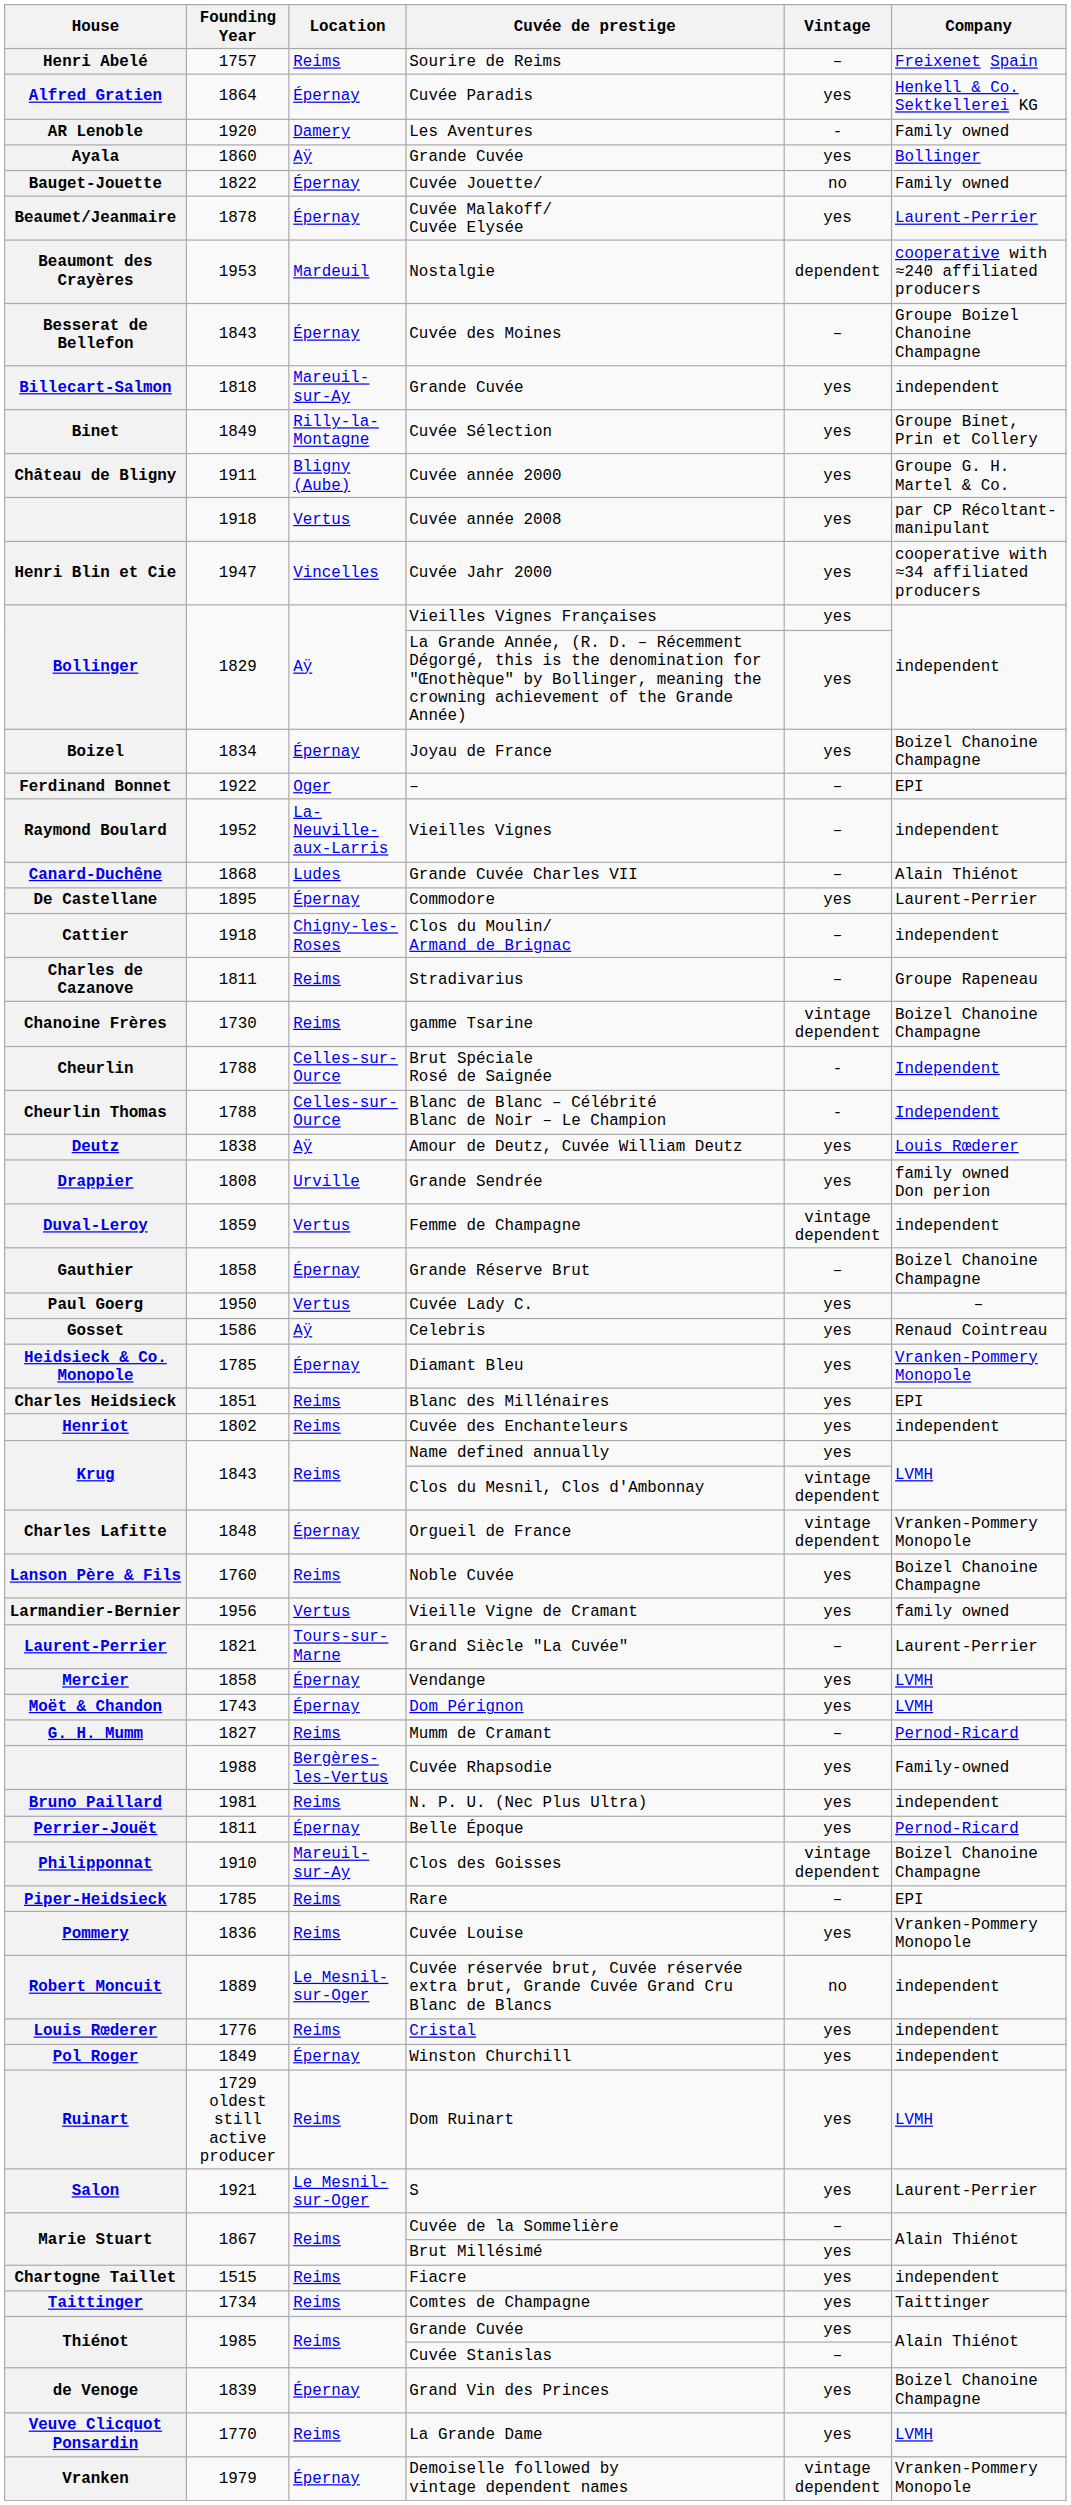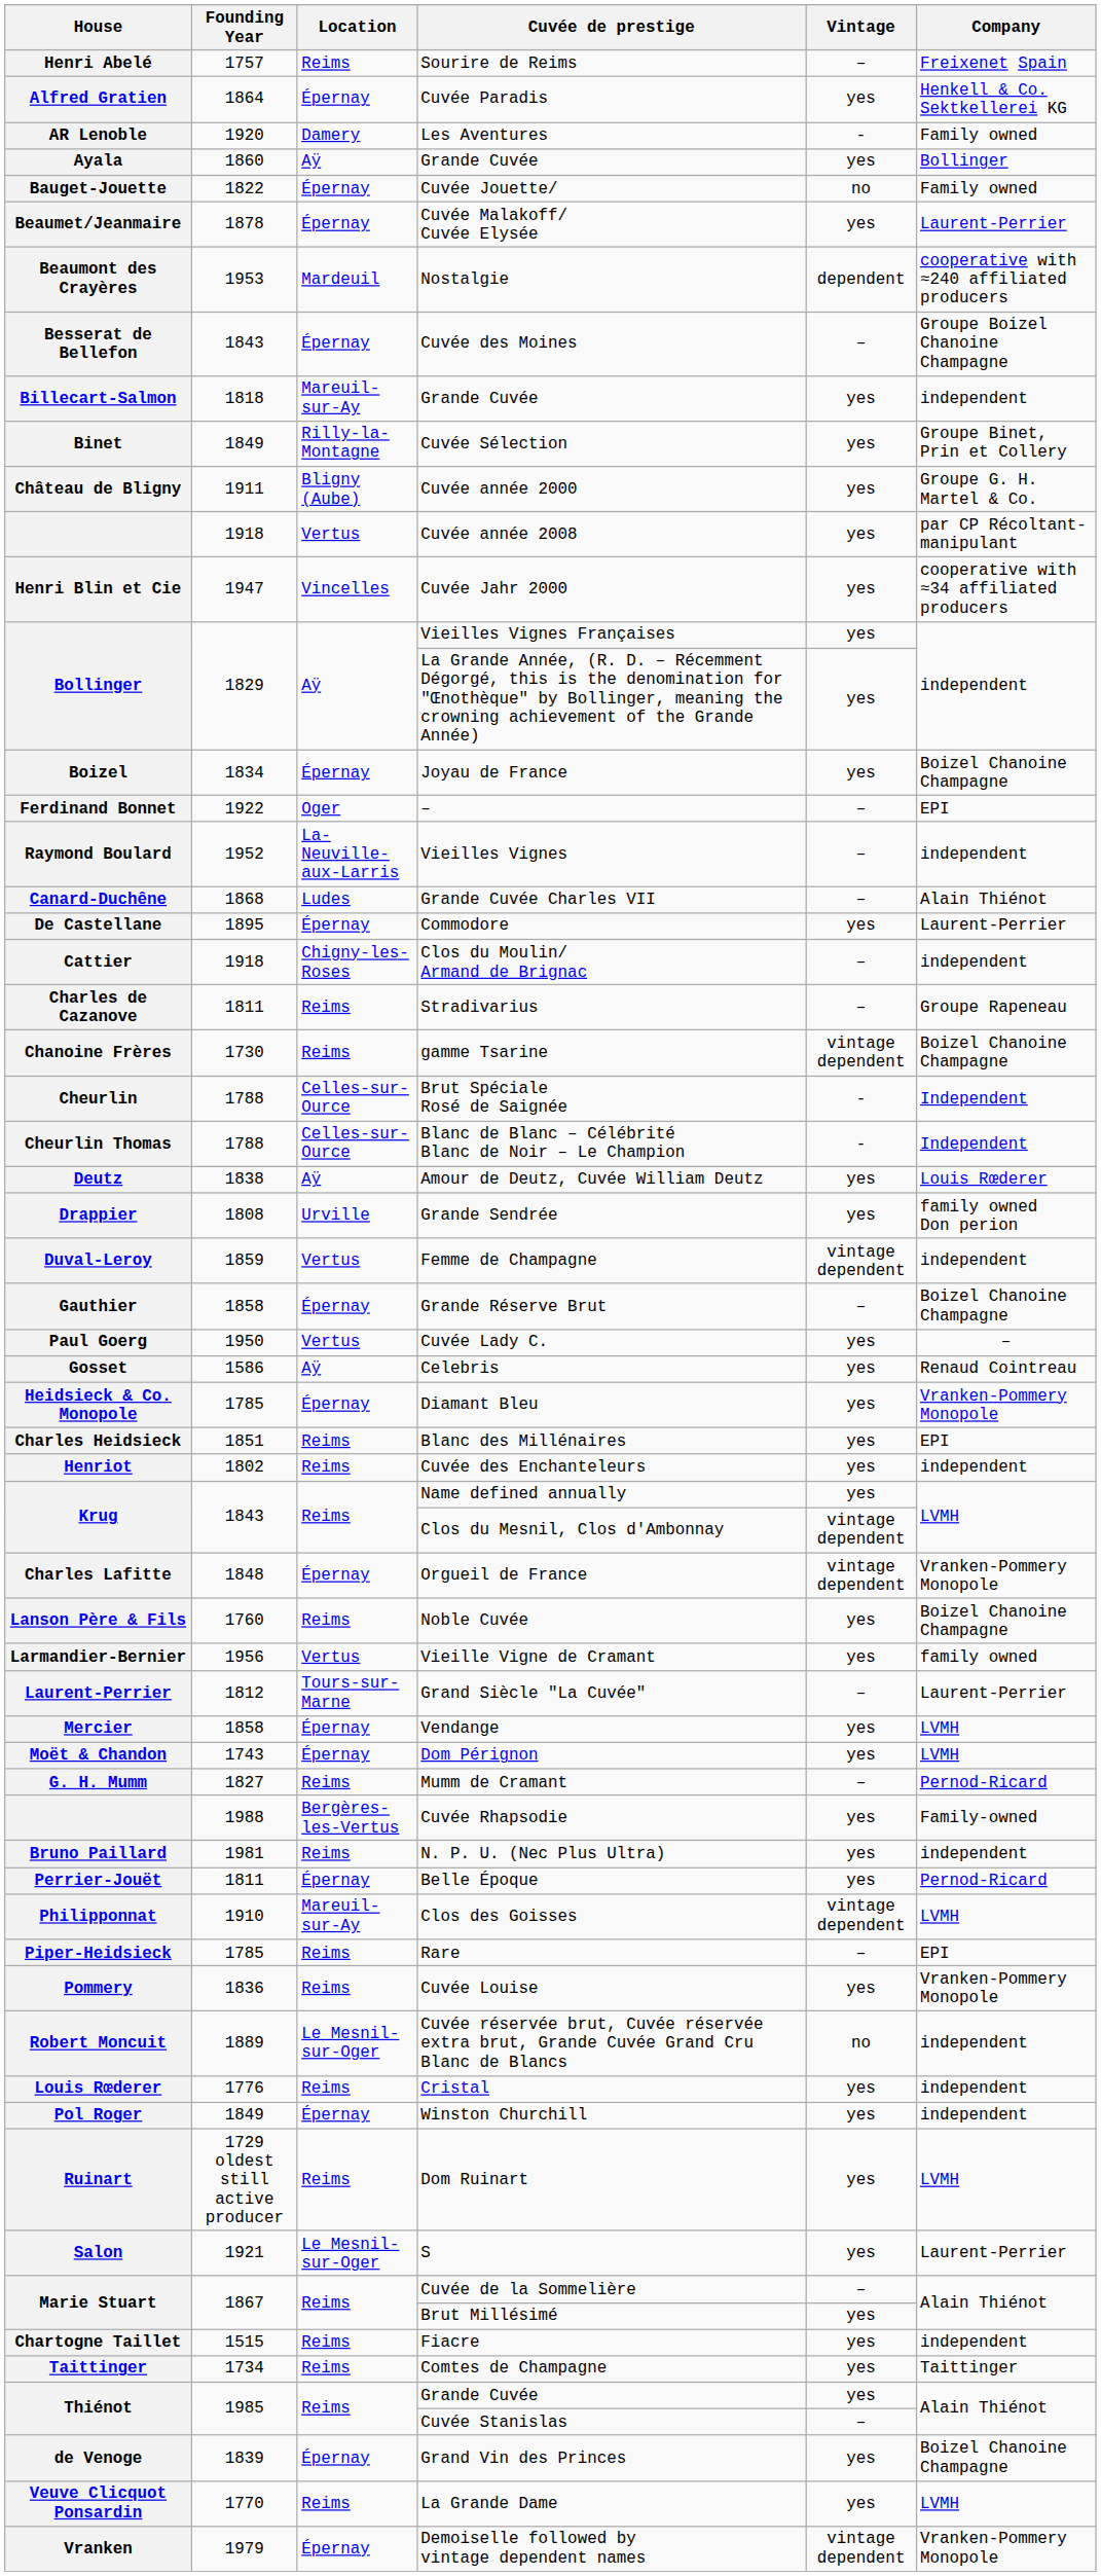 <table class="wikitable sortable">
 <tr style="background:#efefef;">
 <th>House</th>
 <th>Founding Year</th>
 <th>Location</th>
 <th>Cuvée de prestige</th>
 <th>Vintage</th>
 <th>Company</th>
 </tr>
 <tr>
 <th>Henri Abelé</th>
 <td style="text-align:center;">1757</td>
 <td><a href='#'>Reims</a></td>
 <td>Sourire de Reims<br></td>
 <td style="text-align:center;">–</td>
 <td><a href='#'>Freixenet</a> <a href='#'>Spain</a></td>
 </tr>
 <tr>
 <th><a href='#'>Alfred Gratien</a></th>
 <td style="text-align:center;">1864</td>
 <td><a href='#'>Épernay</a></td>
 <td>Cuvée Paradis</td>
 <td style="text-align:center;">yes</td>
 <td><a href='#'>Henkell & Co. Sektkellerei</a> KG</td>
 </tr>
 <tr>
 <th>AR Lenoble</th>
 <td style="text-align:center;">1920</td>
 <td><a href='#'>Damery</a></td>
 <td>Les Aventures</td>
 <td style="text-align:center;">-</td>
 <td>Family owned</td>
 </tr>
 <tr>
 <th>Ayala</th>
 <td style="text-align:center;">1860</td>
 <td><a href='#'>Aÿ</a></td>
 <td>Grande Cuvée</td>
 <td style="text-align:center;">yes</td>
 <td><a href='#'>Bollinger</a></td>
 </tr>
 <tr>
 <th>Bauget-Jouette</th>
 <td style="text-align:center;">1822</td>
 <td><a href='#'>Épernay</a></td>
 <td>Cuvée Jouette/<br></td>
 <td style="text-align:center;">no</td>
 <td>Family owned</td>
 </tr>
 <tr>
 <th>Beaumet/Jeanmaire</th>
 <td style="text-align:center;">1878</td>
 <td><a href='#'>Épernay</a></td>
 <td>Cuvée Malakoff/<br>Cuvée Elysée</td>
 <td style="text-align:center;">yes</td>
 <td><a href='#'>Laurent-Perrier</a></td>
 </tr>
 <tr>
 <th>Beaumont des Crayères</th>
 <td style="text-align:center;">1953</td>
 <td><a href='#'>Mardeuil</a></td>
 <td>Nostalgie</td>
 <td style="text-align:center;">dependent</td>
 <td><a href='#'>cooperative</a> with ≈240 affiliated producers</td>
 </tr>
 <tr>
 <th>Besserat de Bellefon</th>
 <td style="text-align:center;">1843</td>
 <td><a href='#'>Épernay</a></td>
 <td>Cuvée des Moines</td>
 <td style="text-align:center;">–</td>
 <td>Groupe Boizel Chanoine Champagne</td>
 </tr>
 <tr>
 <th><a href='#'>Billecart-Salmon</a></th>
 <td style="text-align:center;">1818</td>
 <td><a href='#'>Mareuil-sur-Ay</a></td>
 <td>Grande Cuvée</td>
 <td style="text-align:center;">yes</td>
 <td>independent</td>
 </tr>
 <tr>
 <th>Binet</th>
 <td style="text-align:center;">1849</td>
 <td><a href='#'>Rilly-la-Montagne</a></td>
 <td>Cuvée Sélection</td>
 <td style="text-align:center;">yes</td>
 <td>Groupe Binet, Prin et Collery</td>
 </tr>
 <tr>
 <th>Château de Bligny</th>
 <td style="text-align:center;">1911</td>
 <td><a href='#'>Bligny (Aube)</a></td>
 <td>Cuvée année 2000</td>
 <td style="text-align:center;">yes</td>
 <td>Groupe G. H. Martel & Co.</td>
 </tr>
 <tr>
 <th></th>
 <td style="text-align:center;">1918</td>
 <td><a href='#'>Vertus</a></td>
 <td>Cuvée année 2008</td>
 <td style="text-align:center;">yes</td>
 <td>par CP Récoltant-manipulant</td>
 </tr>
 <tr>
 <th>Henri Blin et Cie</th>
 <td style="text-align:center;">1947</td>
 <td><a href='#'>Vincelles</a></td>
 <td>Cuvée Jahr 2000</td>
 <td style="text-align:center;">yes</td>
 <td>cooperative with ≈34 affiliated producers</td>
 </tr>
 <tr>
 <th rowspan=2><a href='#'>Bollinger</a></th>
 <td style="text-align:center;" rowspan="2">1829</td>
 <td rowspan=2><a href='#'>Aÿ</a></td>
 <td>Vieilles Vignes Françaises</td>
 <td style="text-align:center;">yes</td>
 <td rowspan=2>independent</td>
 </tr>
 <tr>
 <td>La Grande Année, (R. D. – Récemment Dégorgé, this is the denomination for "Œnothèque" by Bollinger, meaning the crowning achievement of the Grande Année)</td>
 <td style="text-align:center;">yes</td>
 </tr>
 <tr>
 <th>Boizel</th>
 <td style="text-align:center;">1834</td>
 <td><a href='#'>Épernay</a></td>
 <td>Joyau de France</td>
 <td style="text-align:center;">yes</td>
 <td>Boizel Chanoine Champagne</td>
 </tr>
 <tr>
 <th>Ferdinand Bonnet</th>
 <td style="text-align:center;">1922</td>
 <td><a href='#'>Oger</a></td>
 <td>–</td>
 <td style="text-align:center;">–</td>
 <td>EPI</td>
 </tr>
 <tr>
 <th>Raymond Boulard</th>
 <td style="text-align:center;">1952</td>
 <td><a href='#'>La-Neuville-aux-Larris</a></td>
 <td>Vieilles Vignes</td>
 <td style="text-align:center;">–</td>
 <td>independent</td>
 </tr>
 <tr>
 <th><a href='#'>Canard-Duchêne</a></th>
 <td style="text-align:center;">1868</td>
 <td><a href='#'>Ludes</a></td>
 <td>Grande Cuvée Charles VII</td>
 <td style="text-align:center;">–</td>
 <td>Alain Thiénot</td>
 </tr>
 <tr>
 <th>De Castellane</th>
 <td style="text-align:center;">1895</td>
 <td><a href='#'>Épernay</a></td>
 <td>Commodore</td>
 <td style="text-align:center;">yes</td>
 <td>Laurent-Perrier</td>
 </tr>
 <tr>
 <th>Cattier</th>
 <td style="text-align:center;">1918</td>
 <td><a href='#'>Chigny-les-Roses</a></td>
 <td>Clos du Moulin/<br><a href='#'>Armand de Brignac</a></td>
 <td style="text-align:center;">–</td>
 <td>independent</td>
 </tr>
 <tr>
 <th>Charles de Cazanove</th>
 <td style="text-align:center;">1811</td>
 <td><a href='#'>Reims</a></td>
 <td>Stradivarius</td>
 <td style="text-align:center;">–</td>
 <td>Groupe Rapeneau</td>
 </tr>
 <tr>
 <th>Chanoine Frères</th>
 <td style="text-align:center;">1730</td>
 <td><a href='#'>Reims</a></td>
 <td>gamme Tsarine<br></td>
 <td style="text-align:center;">vintage dependent</td>
 <td>Boizel Chanoine Champagne</td>
 </tr>
 <tr>
 <th>Cheurlin</th>
 <td style="text-align:center;">1788</td>
 <td><a href='#'>Celles-sur-Ource</a></td>
 <td>Brut Spéciale<br>Rosé de Saignée</td>
 <td style="text-align:center;">-</td>
 <td><a href='#'>Independent</a></td>
 </tr>
 <tr>
 <th>Cheurlin Thomas</th>
 <td style="text-align:center;">1788</td>
 <td><a href='#'>Celles-sur-Ource</a></td>
 <td>Blanc de Blanc – Célébrité<br>Blanc de Noir – Le Champion</td>
 <td style="text-align:center;">-</td>
 <td><a href='#'>Independent</a></td>
 </tr>
 <tr>
 <th><a href='#'>Deutz</a></th>
 <td style="text-align:center;">1838</td>
 <td><a href='#'>Aÿ</a></td>
 <td>Amour de Deutz, Cuvée William Deutz</td>
 <td style="text-align:center;">yes</td>
 <td><a href='#'>Louis Rœderer</a></td>
 </tr>
 <tr>
 <th><a href='#'>Drappier</a></th>
 <td style="text-align:center;">1808</td>
 <td><a href='#'>Urville</a></td>
 <td>Grande Sendrée</td>
 <td style="text-align:center;">yes</td>
 <td>family owned<br>Don perion</td>
 </tr>
 <tr>
 <th><a href='#'>Duval-Leroy</a></th>
 <td style="text-align:center;">1859</td>
 <td><a href='#'>Vertus</a></td>
 <td>Femme de Champagne</td>
 <td style="text-align:center;">vintage dependent</td>
 <td>independent</td>
 </tr>
 <tr>
 <th>Gauthier</th>
 <td style="text-align:center;">1858</td>
 <td><a href='#'>Épernay</a></td>
 <td>Grande Réserve Brut</td>
 <td style="text-align:center;">–</td>
 <td>Boizel Chanoine Champagne</td>
 </tr>
 <tr>
 <th>Paul Goerg</th>
 <td style="text-align:center;">1950</td>
 <td><a href='#'>Vertus</a></td>
 <td>Cuvée Lady C.</td>
 <td style="text-align:center;">yes</td>
 <td style="text-align:center;">–</td>
 </tr>
 <tr>
 <th>Gosset</th>
 <td style="text-align:center;">1586</td>
 <td><a href='#'>Aÿ</a></td>
 <td>Celebris</td>
 <td style="text-align:center;">yes</td>
 <td>Renaud Cointreau</td>
 </tr>
 <tr>
 <th><a href='#'>Heidsieck & Co. Monopole</a></th>
 <td style="text-align:center;">1785</td>
 <td><a href='#'>Épernay</a></td>
 <td>Diamant Bleu</td>
 <td style="text-align:center;">yes</td>
 <td><a href='#'>Vranken-Pommery Monopole</a></td>
 </tr>
 <tr>
 <th>Charles Heidsieck</th>
 <td style="text-align:center;">1851</td>
 <td><a href='#'>Reims</a></td>
 <td>Blanc des Millénaires</td>
 <td style="text-align:center;">yes</td>
 <td>EPI</td>
 </tr>
 <tr>
 <th><a href='#'>Henriot</a></th>
 <td style="text-align:center;">1802</td>
 <td><a href='#'>Reims</a></td>
 <td>Cuvée des Enchanteleurs</td>
 <td style="text-align:center;">yes</td>
 <td>independent</td>
 </tr>
 <tr>
 <th rowspan=2><a href='#'>Krug</a></th>
 <td rowspan="2" style="text-align:center;">1843</td>
 <td rowspan=2><a href='#'>Reims</a></td>
 <td>Name defined annually</td>
 <td style="text-align:center;">yes</td>
 <td rowspan=2><a href='#'>LVMH</a></td>
 </tr>
 <tr>
 <td>Clos du Mesnil, Clos d'Ambonnay</td>
 <td style="text-align:center;">vintage dependent</td>
 </tr>
 <tr>
 <th>Charles Lafitte</th>
 <td style="text-align:center;">1848</td>
 <td><a href='#'>Épernay</a></td>
 <td>Orgueil de France</td>
 <td style="text-align:center;">vintage dependent</td>
 <td>Vranken-Pommery Monopole</td>
 </tr>
 <tr>
 <th><a href='#'>Lanson Père & Fils</a></th>
 <td style="text-align:center;">1760</td>
 <td><a href='#'>Reims</a></td>
 <td>Noble Cuvée</td>
 <td style="text-align:center;">yes</td>
 <td>Boizel Chanoine Champagne</td>
 </tr>
 <tr>
 <th>Larmandier-Bernier</th>
 <td style="text-align:center;">1956</td>
 <td><a href='#'>Vertus</a></td>
 <td>Vieille Vigne de Cramant</td>
 <td style="text-align:center;">yes</td>
 <td>family owned</td>
 </tr>
 <tr>
 <th><a href='#'>Laurent-Perrier</a></th>
-<td style="text-align:center;">1821</td>
+<td style="text-align:center;">1812</td>
 <td><a href='#'>Tours-sur-Marne</a></td>
 <td>Grand Siècle "La Cuvée"</td>
 <td style="text-align:center;">–</td>
 <td>Laurent-Perrier</td>
 </tr>
 <tr>
 <th><a href='#'>Mercier</a></th>
 <td style="text-align:center;">1858</td>
 <td><a href='#'>Épernay</a></td>
 <td>Vendange</td>
 <td style="text-align:center;">yes</td>
 <td><a href='#'>LVMH</a></td>
 </tr>
 <tr>
 <th><a href='#'>Moët & Chandon</a></th>
 <td style="text-align:center;">1743</td>
 <td><a href='#'>Épernay</a></td>
 <td><a href='#'>Dom Pérignon</a></td>
 <td style="text-align:center;">yes</td>
 <td><a href='#'>LVMH</a></td>
 </tr>
 <tr>
 <th><a href='#'>G. H. Mumm</a></th>
 <td style="text-align:center;">1827</td>
 <td><a href='#'>Reims</a></td>
 <td>Mumm de Cramant</td>
 <td style="text-align:center;">–</td>
 <td><a href='#'>Pernod-Ricard</a></td>
 </tr>
 <tr>
 <th></th>
 <td style="text-align:center;">1988</td>
 <td><a href='#'>Bergères-les-Vertus</a></td>
 <td>Cuvée Rhapsodie</td>
 <td style="text-align:center;">yes</td>
 <td>Family-owned</td>
 </tr>
 <tr>
 <th><a href='#'>Bruno Paillard</a></th>
 <td style="text-align:center;">1981</td>
 <td><a href='#'>Reims</a></td>
 <td>N. P. U. (Nec Plus Ultra)</td>
 <td style="text-align:center;">yes</td>
 <td>independent</td>
 </tr>
 <tr>
 <th><a href='#'>Perrier-Jouët</a></th>
 <td style="text-align:center;">1811</td>
 <td><a href='#'>Épernay</a></td>
 <td>Belle Époque</td>
 <td style="text-align:center;">yes</td>
 <td><a href='#'>Pernod-Ricard</a></td>
 </tr>
 <tr>
 <th><a href='#'>Philipponnat</a></th>
 <td style="text-align:center;">1910</td>
 <td><a href='#'>Mareuil-sur-Ay</a></td>
 <td>Clos des Goisses</td>
 <td style="text-align:center;">vintage dependent</td>
-<td>Boizel Chanoine Champagne</td>
+<td><a href='#'>LVMH</a></td>
 </tr>
 <tr>
 <th><a href='#'>Piper-Heidsieck</a></th>
 <td style="text-align:center;">1785</td>
 <td><a href='#'>Reims</a></td>
 <td>Rare</td>
 <td style="text-align:center;">–</td>
 <td>EPI</td>
 </tr>
 <tr>
 <th><a href='#'>Pommery</a></th>
 <td style="text-align:center;">1836</td>
 <td><a href='#'>Reims</a></td>
 <td>Cuvée Louise</td>
 <td style="text-align:center;">yes</td>
 <td>Vranken-Pommery Monopole</td>
 </tr>
 <tr>
 <th><a href='#'>Robert Moncuit</a></th>
 <td style="text-align:center;">1889</td>
 <td><a href='#'>Le Mesnil-sur-Oger</a></td>
 <td>Cuvée réservée brut, Cuvée réservée extra brut, Grande Cuvée Grand Cru Blanc de Blancs</td>
 <td style="text-align:center;">no</td>
 <td>independent</td>
 </tr>
 <tr>
 <th><a href='#'>Louis Rœderer</a></th>
 <td style="text-align:center;">1776</td>
 <td><a href='#'>Reims</a></td>
 <td><a href='#'>Cristal</a></td>
 <td style="text-align:center;">yes</td>
 <td>independent</td>
 </tr>
 <tr>
 <th><a href='#'>Pol Roger</a></th>
 <td style="text-align:center;">1849</td>
 <td><a href='#'>Épernay</a></td>
 <td>Winston Churchill</td>
 <td style="text-align:center;">yes</td>
 <td>independent</td>
 </tr>
 <tr>
 <th><a href='#'>Ruinart</a></th>
 <td style="text-align:center;">1729<br>oldest still active<br>producer</td>
 <td><a href='#'>Reims</a></td>
 <td>Dom Ruinart</td>
 <td style="text-align:center;">yes</td>
 <td><a href='#'>LVMH</a></td>
 </tr>
 <tr>
 <th><a href='#'>Salon</a></th>
 <td style="text-align:center;">1921</td>
 <td><a href='#'>Le Mesnil-sur-Oger</a></td>
 <td>S</td>
 <td style="text-align:center;">yes</td>
 <td>Laurent-Perrier</td>
 </tr>
 <tr>
 <th rowspan=2>Marie Stuart</th>
 <td rowspan="2" style="text-align:center;">1867</td>
 <td rowspan=2><a href='#'>Reims</a></td>
 <td>Cuvée de la Sommelière</td>
 <td style="text-align:center;">–</td>
 <td rowspan=2>Alain Thiénot</td>
 </tr>
 <tr>
 <td>Brut Millésimé</td>
 <td style="text-align:center;">yes</td>
 </tr>
 <tr>
 <th>Chartogne Taillet</th>
 <td style="text-align:center;">1515</td>
 <td><a href='#'>Reims</a></td>
 <td>Fiacre</td>
 <td style="text-align:center;">yes</td>
 <td>independent</td>
 </tr>
 <tr>
 <th><a href='#'>Taittinger</a></th>
 <td style="text-align:center;">1734</td>
 <td><a href='#'>Reims</a></td>
 <td>Comtes de Champagne</td>
 <td style="text-align:center;">yes</td>
 <td>Taittinger</td>
 </tr>
 <tr>
 <th rowspan=2>Thiénot</th>
 <td rowspan="2" style="text-align:center;">1985</td>
 <td rowspan=2><a href='#'>Reims</a></td>
 <td>Grande Cuvée</td>
 <td style="text-align:center;">yes</td>
 <td rowspan=2>Alain Thiénot</td>
 </tr>
 <tr>
 <td>Cuvée Stanislas</td>
 <td style="text-align:center;">–</td>
 </tr>
 <tr>
 <th>de Venoge</th>
 <td style="text-align:center;">1839</td>
 <td><a href='#'>Épernay</a></td>
 <td>Grand Vin des Princes</td>
 <td style="text-align:center;">yes</td>
 <td>Boizel Chanoine Champagne</td>
 </tr>
 <tr>
 <th><a href='#'>Veuve Clicquot Ponsardin</a></th>
 <td style="text-align:center;">1770</td>
 <td><a href='#'>Reims</a></td>
 <td>La Grande Dame</td>
 <td style="text-align:center;">yes</td>
 <td><a href='#'>LVMH</a></td>
 </tr>
 <tr>
 <th>Vranken</th>
 <td style="text-align:center;">1979</td>
 <td><a href='#'>Épernay</a></td>
 <td>Demoiselle followed by <br>vintage dependent names</td>
 <td style="text-align:center;">vintage dependent</td>
 <td>Vranken-Pommery Monopole</td>
 </tr>
 </table>
